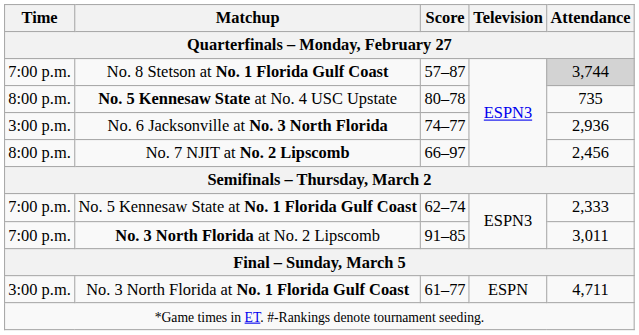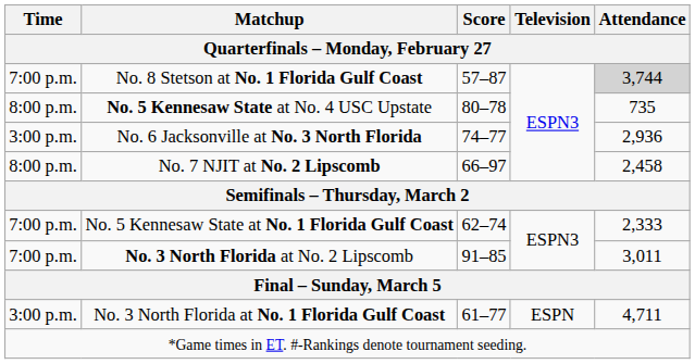 <table class="wikitable" style="font-size: 95%;text-align:center">
 <tr>
 <th>Time</th>
 <th>Matchup</th>
 <th>Score</th>
 <th>Television</th>
 <th>Attendance</th>
 </tr>
 <tr>
 <th colspan=5>Quarterfinals – Monday, February 27</th>
 </tr>
 <tr>
 <td>7:00 p.m.</td>
 <td>No. 8 Stetson at <strong>No. 1 Florida Gulf Coast</strong></td>
 <td>57–87</td>
 <td rowspan=4><a href='#'>ESPN3</a></td>
 <td style="background: lightgrey;">3,744</td>
 </tr>
 <tr>
 <td>8:00 p.m.</td>
 <td><strong>No. 5</strong> <strong>Kennesaw State</strong> at No. 4 USC Upstate</td>
 <td>80–78</td>
 <td>735</td>
 </tr>
 <tr>
 <td>3:00 p.m.</td>
 <td>No. 6 Jacksonville at <strong>No. 3 North Florida</strong></td>
 <td>74–77</td>
 <td>2,936</td>
 </tr>
 <tr>
 <td>8:00 p.m.</td>
 <td>No. 7 NJIT at <strong>No. 2 Lipscomb</strong></td>
 <td>66–97</td>
-<td>2,456</td>
+<td>2,458</td>
 </tr>
 <tr>
 <th colspan=5>Semifinals – Thursday, March 2</th>
 </tr>
 <tr>
 <td>7:00 p.m.</td>
 <td>No. 5 Kennesaw State at <strong>No. 1 Florida Gulf Coast</strong></td>
 <td>62–74</td>
 <td rowspan=2>ESPN3</td>
 <td>2,333</td>
 </tr>
 <tr>
 <td>7:00 p.m.</td>
 <td><strong>No. 3 North Florida</strong> at No. 2 Lipscomb</td>
 <td>91–85</td>
 <td>3,011</td>
 </tr>
 <tr>
 <th colspan=5>Final – Sunday, March 5</th>
 </tr>
 <tr>
 <td>3:00 p.m.</td>
 <td>No. 3 North Florida at <strong>No. 1 Florida Gulf Coast</strong></td>
 <td>61–77</td>
 <td align=center>ESPN</td>
 <td>4,711</td>
 </tr>
 <tr>
 <td colspan=6><small>*Game times in <a href='#'>ET</a>. #-Rankings denote tournament seeding.</small></td>
 </tr>
 </table>
